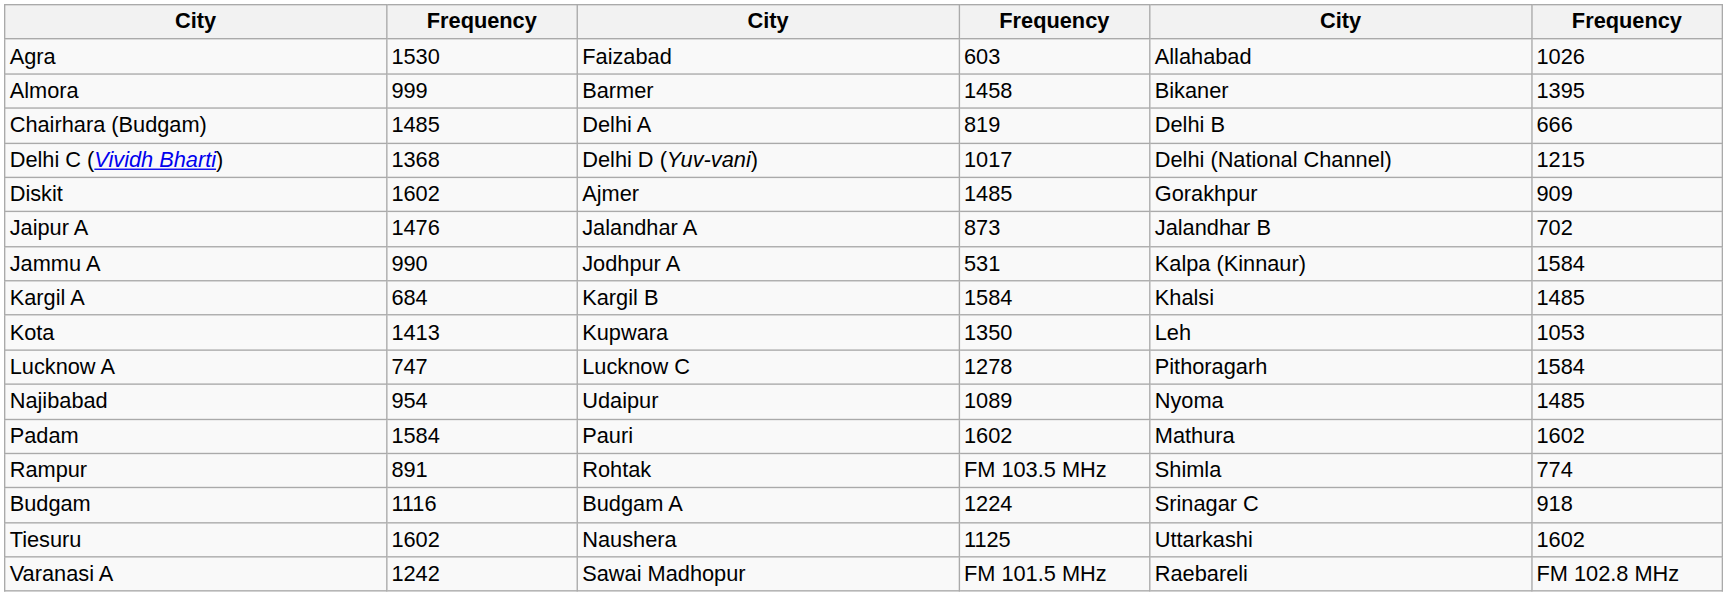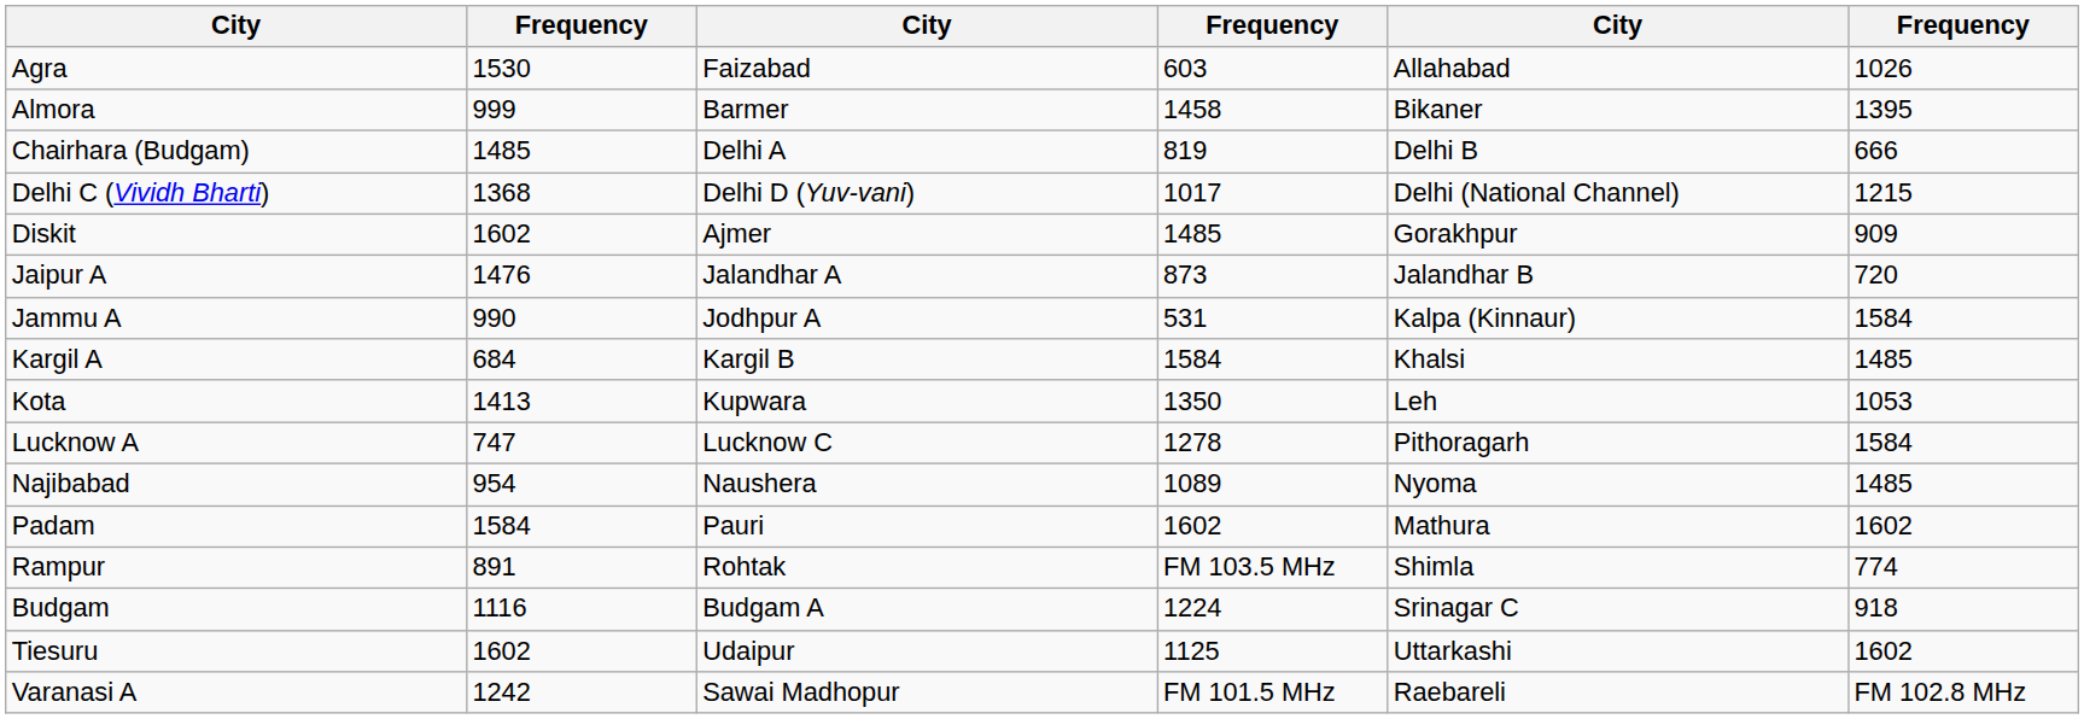 <table class="wikitable" style="width:100%;">
 <tr>
 <th style="width:20%;">City</th>
 <th style="width:10%;">Frequency</th>
 <th style="width:20%;">City</th>
 <th style="width:10%;">Frequency</th>
 <th style="width:20%;">City</th>
 <th style="width:10%;">Frequency</th>
 </tr>
 <tr>
 <td>Agra</td>
 <td>1530</td>
 <td>Faizabad</td>
 <td>603</td>
 <td>Allahabad</td>
 <td>1026</td>
 </tr>
 <tr>
 <td>Almora</td>
 <td>999</td>
 <td>Barmer</td>
 <td>1458</td>
 <td>Bikaner</td>
 <td>1395</td>
 </tr>
 <tr>
 <td>Chairhara (Budgam)</td>
 <td>1485</td>
 <td>Delhi A</td>
 <td>819</td>
 <td>Delhi B</td>
 <td>666</td>
 </tr>
 <tr>
 <td>Delhi C (<em><a href='#'>Vividh Bharti</a></em>)</td>
 <td>1368</td>
 <td>Delhi D (<em>Yuv-vani</em>)</td>
 <td>1017</td>
 <td>Delhi (National Channel)</td>
 <td>1215</td>
 </tr>
 <tr>
 <td>Diskit</td>
 <td>1602</td>
 <td>Ajmer</td>
 <td>1485</td>
 <td>Gorakhpur</td>
 <td>909</td>
 </tr>
 <tr>
 <td>Jaipur A</td>
 <td>1476</td>
 <td>Jalandhar A</td>
 <td>873</td>
 <td>Jalandhar B</td>
-<td>702</td>
+<td>720</td>
 </tr>
 <tr>
 <td>Jammu A</td>
 <td>990</td>
 <td>Jodhpur A</td>
 <td>531</td>
 <td>Kalpa (Kinnaur)</td>
 <td>1584</td>
 </tr>
 <tr>
 <td>Kargil A</td>
 <td>684</td>
 <td>Kargil B</td>
 <td>1584</td>
 <td>Khalsi</td>
 <td>1485</td>
 </tr>
 <tr>
 <td>Kota</td>
 <td>1413</td>
 <td>Kupwara</td>
 <td>1350</td>
 <td>Leh</td>
 <td>1053</td>
 </tr>
 <tr>
 <td>Lucknow A</td>
 <td>747</td>
 <td>Lucknow C</td>
 <td>1278</td>
 <td>Pithoragarh</td>
 <td>1584</td>
 </tr>
 <tr>
 <td>Najibabad</td>
 <td>954</td>
-<td>Udaipur</td>
+<td>Naushera</td>
 <td>1089</td>
 <td>Nyoma</td>
 <td>1485</td>
 </tr>
 <tr>
 <td>Padam</td>
 <td>1584</td>
 <td>Pauri</td>
 <td>1602</td>
 <td>Mathura</td>
 <td>1602</td>
 </tr>
 <tr>
 <td>Rampur</td>
 <td>891</td>
 <td>Rohtak</td>
 <td>FM 103.5 MHz</td>
 <td>Shimla</td>
 <td>774</td>
 </tr>
 <tr>
 <td>Budgam</td>
 <td>1116</td>
 <td>Budgam A</td>
 <td>1224</td>
 <td>Srinagar C</td>
 <td>918</td>
 </tr>
 <tr>
 <td>Tiesuru</td>
 <td>1602</td>
-<td>Naushera</td>
+<td>Udaipur</td>
 <td>1125</td>
 <td>Uttarkashi</td>
 <td>1602</td>
 </tr>
 <tr>
 <td>Varanasi A</td>
 <td>1242</td>
 <td>Sawai Madhopur</td>
 <td>FM 101.5 MHz</td>
 <td>Raebareli</td>
 <td>FM 102.8 MHz</td>
 </tr>
 </table>
